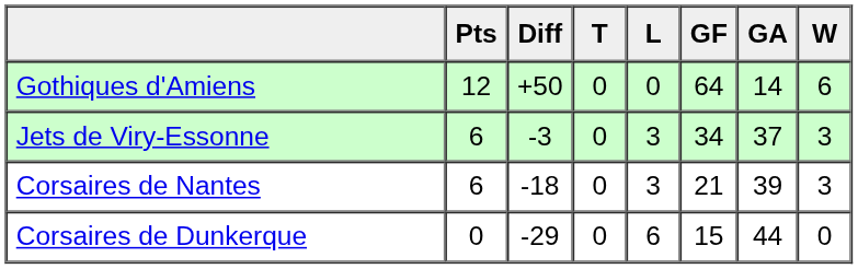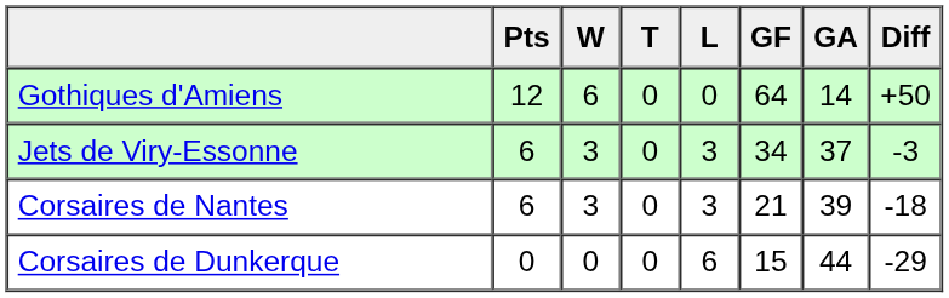 <table border=1 cellpadding=5 cellspacing=0>
 <tr>
 <th bgcolor="#efefef" width="250">　</th>
 <th bgcolor="#efefef" width="20">Pts</th>
-<th bgcolor="#efefef" width="20">Diff</th>
+<th bgcolor="#efefef" width="20">W</th>
 <th bgcolor="#efefef" width="20">T</th>
 <th bgcolor="#efefef" width="20">L</th>
 <th bgcolor="#efefef" width="20">GF</th>
 <th bgcolor="#efefef" width="20">GA</th>
-<th bgcolor="#efefef" width="20">W</th>
+<th bgcolor="#efefef" width="20">Diff</th>
 </tr>
 <tr align=center bgcolor="#ccffcc">
 <td align=left><a href='#'>Gothiques d'Amiens</a></td>
 <td>12</td>
-<td>+50</td>
+<td>6</td>
 <td>0</td>
 <td>0</td>
 <td>64</td>
 <td>14</td>
-<td>6</td>
+<td>+50</td>
 </tr>
 <tr align=center bgcolor="#ccffcc">
 <td align=left><a href='#'>Jets de Viry-Essonne</a></td>
 <td>6</td>
-<td>-3</td>
+<td>3</td>
 <td>0</td>
 <td>3</td>
 <td>34</td>
 <td>37</td>
-<td>3</td>
+<td>-3</td>
 </tr>
 <tr align=center>
 <td align=left><a href='#'>Corsaires de Nantes</a></td>
 <td>6</td>
-<td>-18</td>
+<td>3</td>
 <td>0</td>
 <td>3</td>
 <td>21</td>
 <td>39</td>
-<td>3</td>
+<td>-18</td>
 </tr>
 <tr align=center>
 <td align=left><a href='#'>Corsaires de Dunkerque</a></td>
 <td>0</td>
-<td>-29</td>
+<td>0</td>
 <td>0</td>
 <td>6</td>
 <td>15</td>
 <td>44</td>
-<td>0</td>
+<td>-29</td>
 </tr>
 </table>
